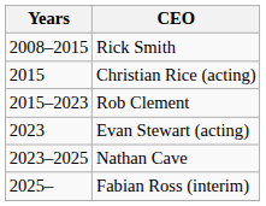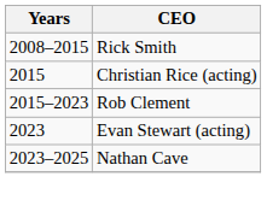 <table class="wikitable collapsible">
 <tr>
 <th>Years</th>
 <th>CEO</th>
 </tr>
 <tr>
 <td>2008–2015</td>
 <td>Rick Smith</td>
 </tr>
 <tr>
 <td>2015</td>
 <td>Christian Rice (acting)</td>
 </tr>
 <tr>
 <td>2015–2023</td>
 <td>Rob Clement</td>
 </tr>
 <tr>
 <td>2023</td>
 <td>Evan Stewart (acting)</td>
 </tr>
 <tr>
 <td>2023–2025</td>
 <td>Nathan Cave</td>
 </tr>
 <tr>
-<td>2025–</td>
-<td>Fabian Ross (interim)</td>
-</tr>
-<tr>
 </tr>
 </table>
